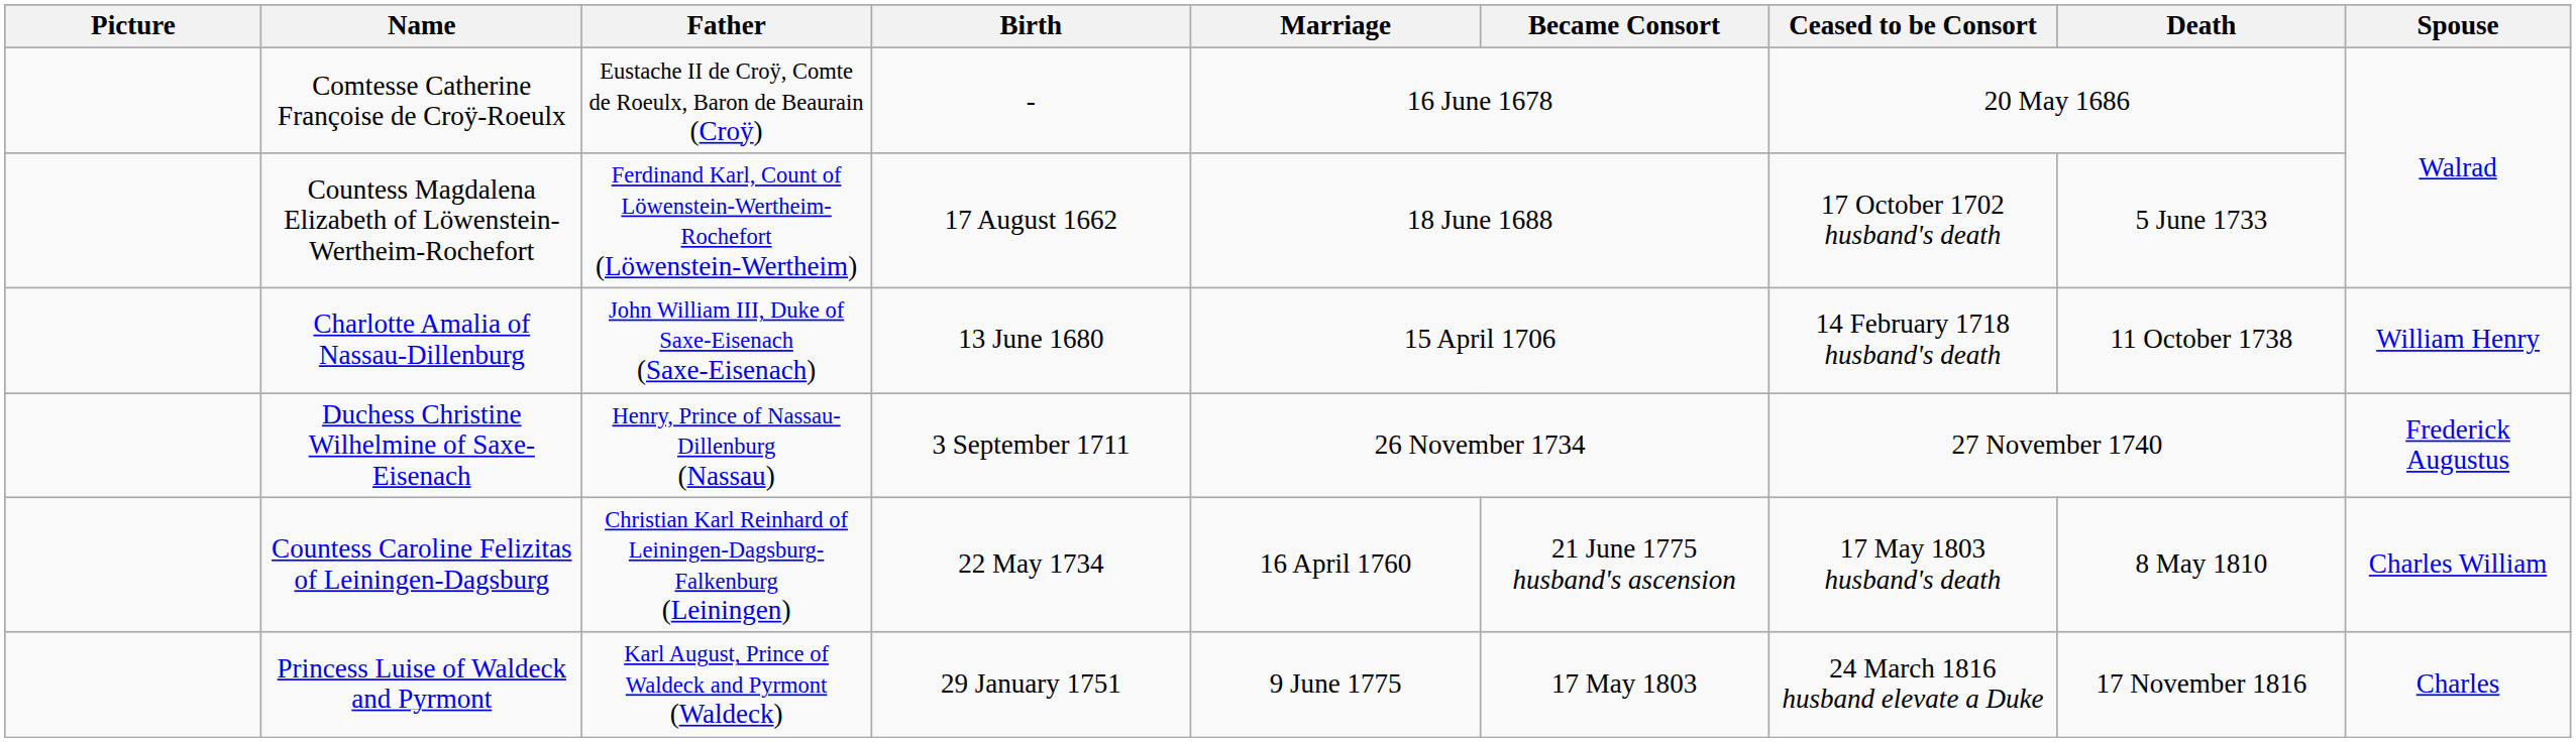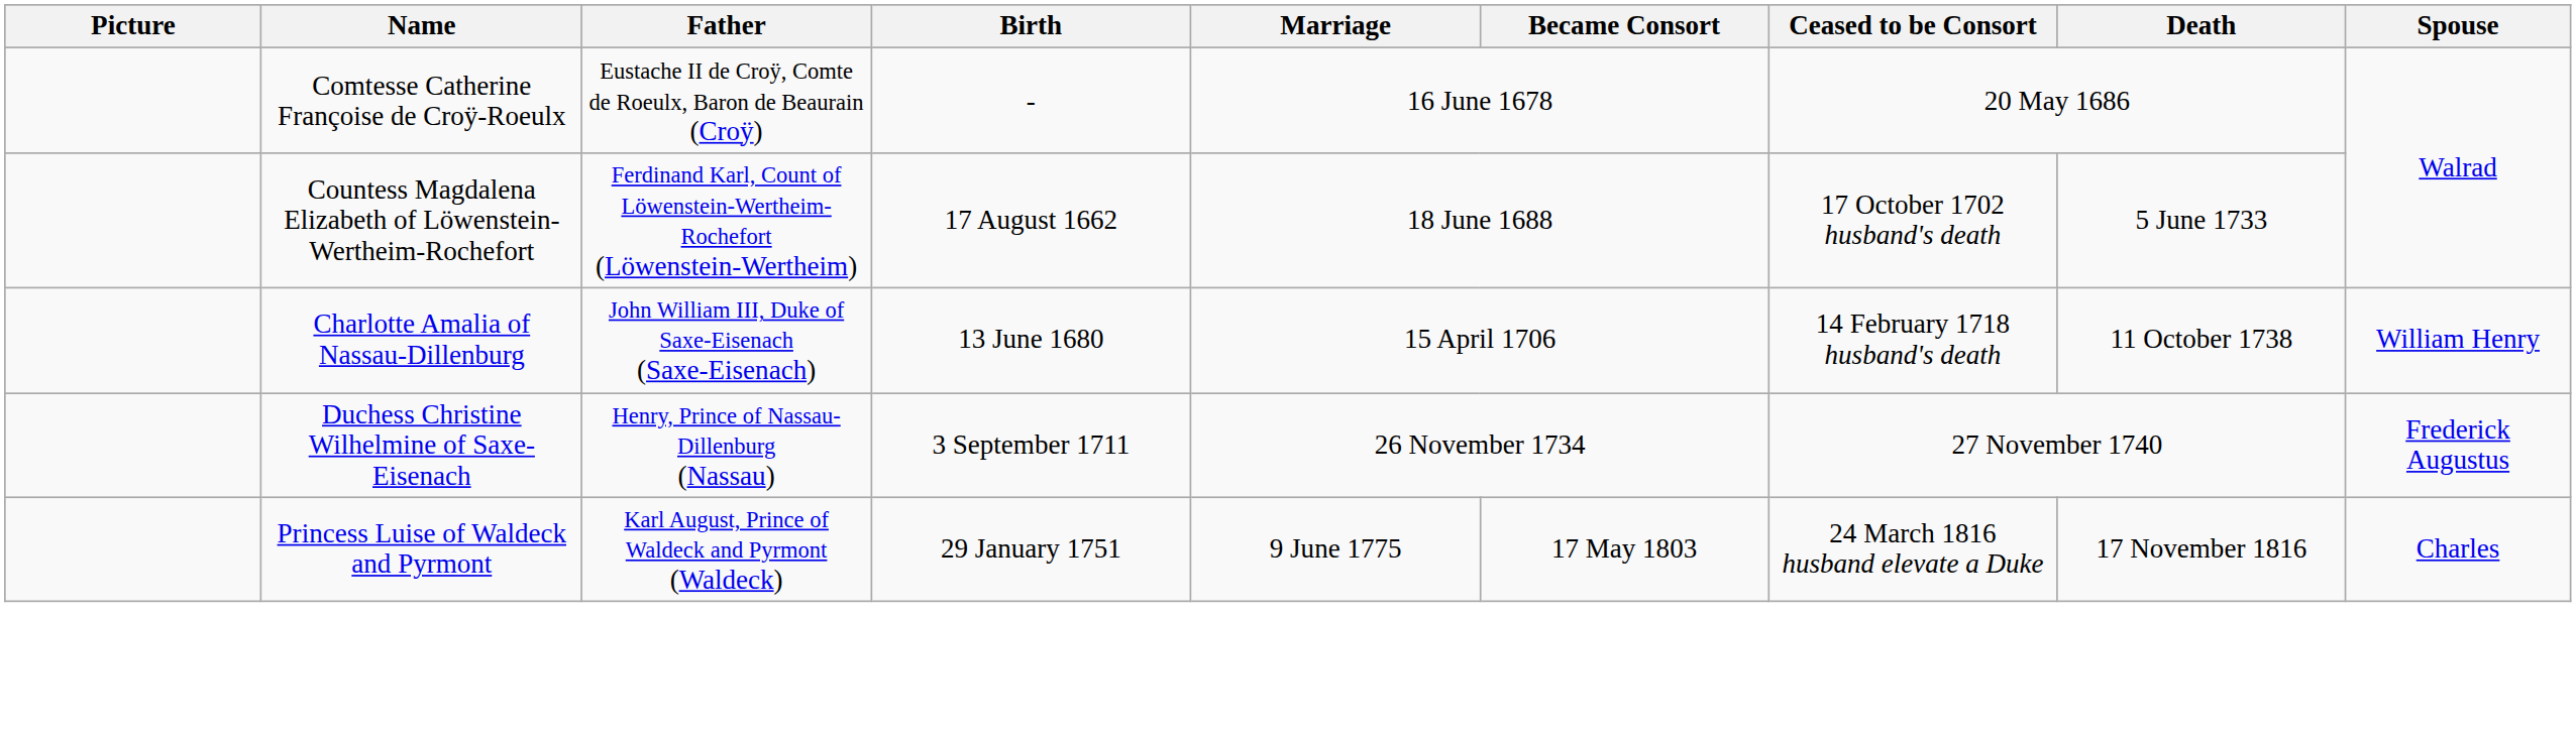 <table width=95% class="wikitable">
 <tr>
 <th width = "8%">Picture</th>
 <th width = "10%">Name</th>
 <th width = "9%">Father</th>
 <th width = "10%">Birth</th>
 <th width = "9%">Marriage</th>
 <th width = "9%">Became Consort</th>
 <th width = "9%">Ceased to be Consort</th>
 <th width = "9%">Death</th>
 <th width = "7%">Spouse</th>
 </tr>
 <tr>
 <td align="center"></td>
 <td align="center">Comtesse Catherine Françoise de Croÿ-Roeulx</td>
 <td align="center"><small>Eustache II de Croÿ, Comte de Roeulx, Baron de Beaurain</small><br>(<a href='#'>Croÿ</a>)</td>
 <td align="center">-</td>
 <td align="center" colspan="2">16 June 1678</td>
 <td align="center" colspan="2">20 May 1686</td>
 <td align="center" rowspan="2"><a href='#'>Walrad</a></td>
 </tr>
 <tr>
 <td align="center"></td>
 <td align="center">Countess Magdalena Elizabeth of Löwenstein-Wertheim-Rochefort</td>
 <td align="center"><small><a href='#'>Ferdinand Karl, Count of Löwenstein-Wertheim-Rochefort</a></small><br>(<a href='#'>Löwenstein-Wertheim</a>)</td>
 <td align="center">17 August 1662</td>
 <td align="center" colspan="2">18 June 1688</td>
 <td align="center">17 October 1702<br><em>husband's death</em></td>
 <td align="center">5 June 1733</td>
 </tr>
 <tr>
 <td align="center"></td>
 <td align="center"><a href='#'>Charlotte Amalia of Nassau-Dillenburg</a></td>
 <td align="center"><small><a href='#'>John William III, Duke of Saxe-Eisenach</a></small><br>(<a href='#'>Saxe-Eisenach</a>)</td>
 <td align="center">13 June 1680</td>
 <td align="center" colspan="2">15 April 1706</td>
 <td align="center">14 February 1718<br><em>husband's death</em></td>
 <td align="center">11 October 1738</td>
 <td align="center"><a href='#'>William Henry</a></td>
 </tr>
 <tr>
 <td align="center"></td>
 <td align="center"><a href='#'>Duchess Christine Wilhelmine of Saxe-Eisenach</a></td>
 <td align="center"><small><a href='#'>Henry, Prince of Nassau-Dillenburg</a></small><br>(<a href='#'>Nassau</a>)</td>
 <td align="center">3 September 1711</td>
 <td align="center" colspan="2">26 November 1734</td>
 <td align="center" colspan="2">27 November 1740</td>
 <td align="center"><a href='#'>Frederick Augustus</a></td>
 </tr>
 <tr>
 <td align="center"></td>
-<td align="center"><a href='#'>Countess Caroline Felizitas of Leiningen-Dagsburg</a></td>
-<td align="center"><small><a href='#'>Christian Karl Reinhard of Leiningen-Dagsburg-Falkenburg</a></small><br>(<a href='#'>Leiningen</a>)</td>
-<td align="center">22 May 1734</td>
-<td align="center">16 April 1760</td>
-<td align="center">21 June 1775<br><em>husband's ascension</em></td>
-<td align="center">17 May 1803<br><em>husband's death</em></td>
-<td align="center">8 May 1810</td>
-<td align="center"><a href='#'>Charles William</a></td>
-</tr>
-<tr>
-<td align="center"></td>
 <td align="center"><a href='#'>Princess Luise of Waldeck and Pyrmont</a></td>
 <td align="center"><small><a href='#'>Karl August, Prince of Waldeck and Pyrmont</a></small><br>(<a href='#'>Waldeck</a>)</td>
 <td align="center">29 January 1751</td>
 <td align="center">9 June 1775</td>
 <td align="center">17 May 1803</td>
 <td align="center">24 March 1816<br><em>husband elevate a Duke</em></td>
 <td align="center">17 November 1816</td>
 <td align="center"><a href='#'>Charles</a></td>
 </tr>
 </table>
